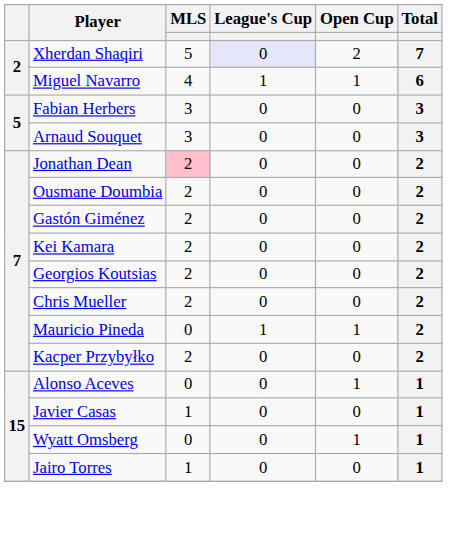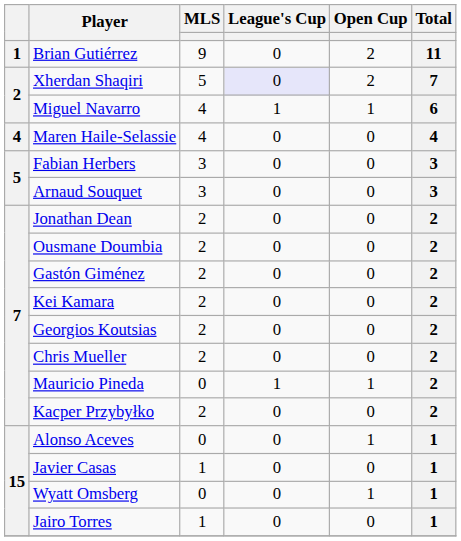 <table class="wikitable sortable" style="text-align:center; font-size:90%">
 <tr>
 <th rowspan="2"></th>
 <th rowspan="2">Player</th>
 <th colspan="1">MLS</th>
 <th colspan="1">League's Cup</th>
 <th colspan="1">Open Cup</th>
 <th colspan="1">Total</th>
 </tr>
 <tr>
 <th></th>
 <th></th>
 <th></th>
 <th></th>
 </tr>
 <tr>
+<th>1</th>
+<td style="text-align:left;" data-sort-value="Gutiérrez, Brian"> <a href='#'>Brian Gutiérrez</a><br></td>
+<td>9<br></td>
+<td>0<br></td>
+<td>2<br></td>
+<th>11</th>
+</tr>
+<tr>
 <th rowspan="2">2</th>
 <td style="text-align:left;" data-sort-value="Shaqiri, Xherdan"> <a href='#'>Xherdan Shaqiri</a><br></td>
 <td>5<br></td>
 <td style="background: lavender;">0<br></td>
 <td>2<br></td>
 <th>7</th>
 </tr>
 <tr>
 <td style="text-align:left;" data-sort-value="Navarro, Miguel"> <a href='#'>Miguel Navarro</a><br></td>
 <td>4<br></td>
 <td>1<br></td>
 <td>1<br></td>
 <th>6</th>
+</tr>
+<tr>
+<th>4</th>
+<td style="text-align:left;" data-sort-value="Haile-Selassie, Maren"> <a href='#'>Maren Haile-Selassie</a><br></td>
+<td>4<br></td>
+<td>0<br></td>
+<td>0<br></td>
+<th>4</th>
 </tr>
 <tr>
 <th rowspan="2">5</th>
 <td style="text-align:left;" data-sort-value="Herbers, Fabian"> <a href='#'>Fabian Herbers</a><br></td>
 <td>3<br></td>
 <td>0<br></td>
 <td>0<br></td>
 <th>3</th>
 </tr>
 <tr>
 <td style="text-align:left;" data-sort-value="Souquet, Arnaud"> <a href='#'>Arnaud Souquet</a><br></td>
 <td>3<br></td>
 <td>0<br></td>
 <td>0<br></td>
 <th>3</th>
 </tr>
 <tr>
 <th rowspan="8">7</th>
 <td style="text-align:left;" data-sort-value="Dean, Jonathan"> <a href='#'>Jonathan Dean</a><br></td>
-<td style="background: pink;">2<br></td>
+<td>2<br></td>
 <td>0<br></td>
 <td>0<br></td>
 <th>2</th>
 </tr>
 <tr>
 <td style="text-align:left;" data-sort-value="Doumbia, Ousmane"> <a href='#'>Ousmane Doumbia</a><br></td>
 <td>2<br></td>
 <td>0<br></td>
 <td>0<br></td>
 <th>2</th>
 </tr>
 <tr>
 <td style="text-align:left;" data-sort-value="Gimenez, Gaston"> <a href='#'>Gastón Giménez</a><br></td>
 <td>2<br></td>
 <td>0<br></td>
 <td>0<br></td>
 <th>2</th>
 </tr>
 <tr>
 <td style="text-align:left;" data-sort-value="Kamara, Kei"> <a href='#'>Kei Kamara</a><br></td>
 <td>2<br></td>
 <td>0<br></td>
 <td>0<br></td>
 <th>2</th>
 </tr>
 <tr>
 <td style="text-align:left;" data-sort-value="Koutsias, Georgios"> <a href='#'>Georgios Koutsias</a><br></td>
 <td>2<br></td>
 <td>0<br></td>
 <td>0<br></td>
 <th>2</th>
 </tr>
 <tr>
 <td style="text-align:left;" data-sort-value="Mueller, Chris"> <a href='#'>Chris Mueller</a><br></td>
 <td>2<br></td>
 <td>0<br></td>
 <td>0<br></td>
 <th>2</th>
 </tr>
 <tr>
 <td style="text-align:left;" data-sort-value="Pineda, Mauricio"> <a href='#'>Mauricio Pineda</a><br></td>
 <td>0<br></td>
 <td>1<br></td>
 <td>1<br></td>
 <th>2</th>
 </tr>
 <tr>
 <td style="text-align:left;" data-sort-value="Przybyłko, Kacper"> <a href='#'>Kacper Przybyłko</a><br></td>
 <td>2<br></td>
 <td>0<br></td>
 <td>0<br></td>
 <th>2</th>
 </tr>
 <tr>
 <th rowspan="4">15</th>
 <td style="text-align:left;" data-sort-value="Aceves, Alonso"> <a href='#'>Alonso Aceves</a><br></td>
 <td>0<br></td>
 <td>0<br></td>
 <td>1<br></td>
 <th>1</th>
 </tr>
 <tr>
 <td style="text-align:left;" data-sort-value="Casas, Javier"> <a href='#'>Javier Casas</a><br></td>
 <td>1<br></td>
 <td>0<br></td>
 <td>0<br></td>
 <th>1</th>
 </tr>
 <tr>
 <td style="text-align:left;" data-sort-value="Omsberg, Wyatt"> <a href='#'>Wyatt Omsberg</a><br></td>
 <td>0<br></td>
 <td>0<br></td>
 <td>1<br></td>
 <th>1</th>
 </tr>
 <tr>
 <td style="text-align:left;" data-sort-value="Torres, Jairo"> <a href='#'>Jairo Torres</a><br></td>
 <td>1<br></td>
 <td>0<br></td>
 <td>0<br></td>
 <th>1</th>
 </tr>
 <tr>
 </tr>
 </table>
